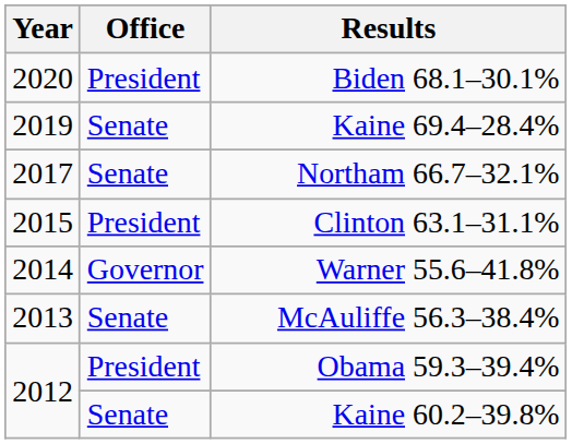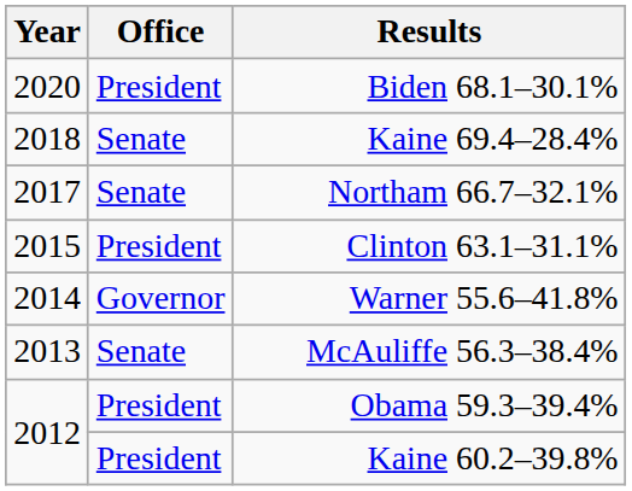 <table class=wikitable>
 <tr>
 <th width="30">Year</th>
 <th width="60">Office</th>
 <th width="180">Results</th>
 </tr>
 <tr>
 <td>2020</td>
 <td><a href='#'>President</a></td>
 <td align="right" ><a href='#'>Biden</a> 68.1–30.1%</td>
 </tr>
 <tr>
-<td>2019</td>
+<td>2018</td>
 <td><a href='#'>Senate</a></td>
 <td align="right" ><a href='#'>Kaine</a> 69.4–28.4%</td>
 </tr>
 <tr>
 <td>2017</td>
 <td><a href='#'>Senate</a></td>
 <td align="right" ><a href='#'>Northam</a> 66.7–32.1%</td>
 </tr>
 <tr>
 <td>2015</td>
 <td><a href='#'>President</a></td>
 <td align="right" ><a href='#'>Clinton</a> 63.1–31.1%</td>
 </tr>
 <tr>
 <td>2014</td>
 <td><a href='#'>Governor</a></td>
 <td align="right" ><a href='#'>Warner</a> 55.6–41.8%</td>
 </tr>
 <tr>
 <td>2013</td>
 <td><a href='#'>Senate</a></td>
 <td align="right" ><a href='#'>McAuliffe</a> 56.3–38.4%</td>
 </tr>
 <tr>
 <td rowspan="2">2012</td>
 <td><a href='#'>President</a></td>
 <td align="right" ><a href='#'>Obama</a> 59.3–39.4%</td>
 </tr>
 <tr>
-<td><a href='#'>Senate</a></td>
+<td><a href='#'>President</a></td>
 <td align="right" ><a href='#'>Kaine</a> 60.2–39.8%</td>
 </tr>
 </table>
